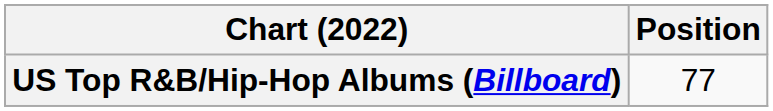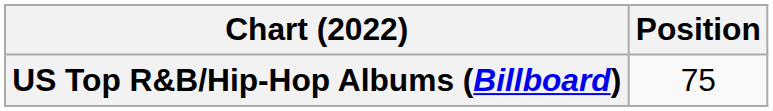 <table class="wikitable plainrowheaders" style="text-align:center">
 <tr>
 <th scope="col">Chart (2022)</th>
 <th scope="col">Position</th>
 </tr>
 <tr>
 <th scope="row">US Top R&B/Hip-Hop Albums (<em><a href='#'>Billboard</a></em>)</th>
-<td>77</td>
+<td>75</td>
 </tr>
 </table>
